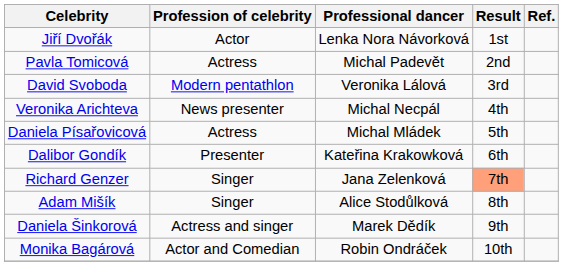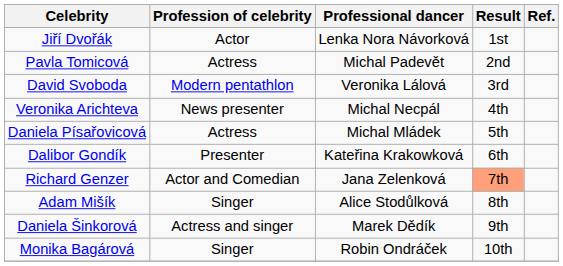 <table class="wikitable" style="text-align:center;">
 <tr>
 <th>Celebrity</th>
 <th>Profession of celebrity</th>
 <th>Professional dancer</th>
 <th>Result</th>
 <th>Ref.</th>
 </tr>
 <tr>
 <td><a href='#'>Jiří Dvořák</a></td>
 <td>Actor</td>
 <td>Lenka Nora Návorková</td>
 <td>1st</td>
 <td></td>
 </tr>
 <tr>
 <td><a href='#'>Pavla Tomicová</a></td>
 <td>Actress</td>
 <td>Michal Padevět</td>
 <td>2nd</td>
 <td></td>
 </tr>
 <tr>
 <td><a href='#'>David Svoboda</a></td>
 <td><a href='#'>Modern pentathlon</a></td>
 <td>Veronika Lálová</td>
 <td>3rd</td>
 <td></td>
 </tr>
 <tr>
 <td><a href='#'>Veronika Arichteva</a></td>
 <td>News presenter</td>
 <td>Michal Necpál</td>
 <td>4th</td>
 <td></td>
 </tr>
 <tr>
 <td><a href='#'>Daniela Písařovicová</a></td>
 <td>Actress</td>
 <td>Michal Mládek</td>
 <td>5th</td>
 <td></td>
 </tr>
 <tr>
 <td><a href='#'>Dalibor Gondík</a></td>
 <td>Presenter</td>
 <td>Kateřina Krakowková</td>
 <td>6th</td>
 <td></td>
 </tr>
 <tr>
 <td><a href='#'>Richard Genzer</a></td>
-<td>Singer</td>
+<td>Actor and Comedian</td>
 <td>Jana Zelenková</td>
 <td style="background: lightsalmon;">7th</td>
 <td></td>
 </tr>
 <tr>
 <td><a href='#'>Adam Mišík</a></td>
 <td>Singer</td>
 <td>Alice Stodůlková</td>
 <td>8th</td>
 <td></td>
 </tr>
 <tr>
 <td><a href='#'>Daniela Šinkorová</a></td>
 <td>Actress and singer</td>
 <td>Marek Dědík</td>
 <td>9th</td>
 <td></td>
 </tr>
 <tr>
 <td><a href='#'>Monika Bagárová</a></td>
-<td>Actor and Comedian</td>
+<td>Singer</td>
 <td>Robin Ondráček</td>
 <td>10th</td>
 <td></td>
 </tr>
 <tr>
 </tr>
 </table>
